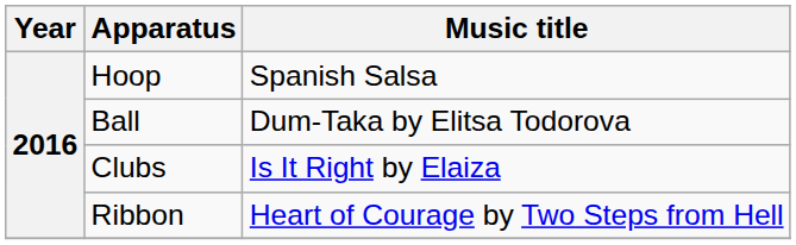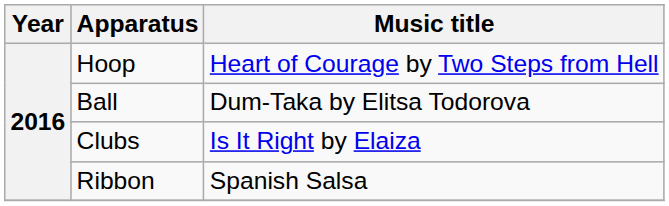 <table class="wikitable plainrowheaders">
 <tr>
 <th scope=col>Year</th>
 <th scope=col>Apparatus</th>
 <th scope=col>Music title</th>
 </tr>
 <tr>
 <th scope=row rowspan=4>2016</th>
 <td>Hoop</td>
-<td>Spanish Salsa</td>
+<td><a href='#'>Heart of Courage</a> by <a href='#'>Two Steps from Hell</a></td>
 </tr>
 <tr>
 <td>Ball</td>
 <td>Dum-Taka by Elitsa Todorova</td>
 </tr>
 <tr>
 <td>Clubs</td>
 <td><a href='#'>Is It Right</a> by <a href='#'>Elaiza</a></td>
 </tr>
 <tr>
 <td>Ribbon</td>
-<td><a href='#'>Heart of Courage</a> by <a href='#'>Two Steps from Hell</a></td>
+<td>Spanish Salsa</td>
 </tr>
 <tr>
 </tr>
 </table>
